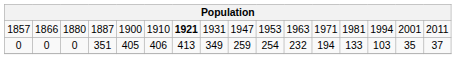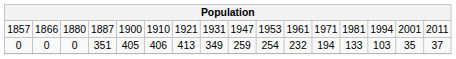 <table class="wikitable" style="margin: 0.5em auto; text-align: center;">
 <tr>
 <th colspan="16">Population</th>
 </tr>
 <tr>
 <td>1857</td>
 <td>1866</td>
 <td>1880</td>
 <td>1887</td>
 <td>1900</td>
 <td>1910</td>
-<td><strong>1921</strong></td>
+<td>1921</td>
 <td>1931</td>
 <td>1947</td>
 <td>1953</td>
-<td>1963</td>
+<td>1961</td>
 <td>1971</td>
 <td>1981</td>
 <td>1994</td>
 <td>2001</td>
 <td>2011</td>
 </tr>
 <tr>
 <td>0</td>
 <td>0</td>
 <td>0</td>
 <td>351</td>
 <td>405</td>
 <td>406</td>
 <td>413</td>
 <td>349</td>
 <td>259</td>
 <td>254</td>
 <td>232</td>
 <td>194</td>
 <td>133</td>
 <td>103</td>
 <td>35</td>
 <td>37</td>
 </tr>
 <tr>
 </tr>
 </table>
